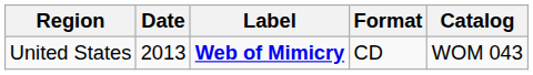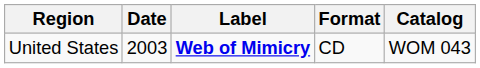 <table class="wikitable">
 <tr>
 <th>Region</th>
 <th>Date</th>
 <th>Label</th>
 <th>Format</th>
 <th>Catalog</th>
 </tr>
 <tr>
 <td>United States</td>
-<td>2013</td>
+<td>2003</td>
 <td><strong><a href='#'>Web of Mimicry</a></strong></td>
 <td>CD</td>
 <td>WOM 043</td>
 </tr>
 </table>
